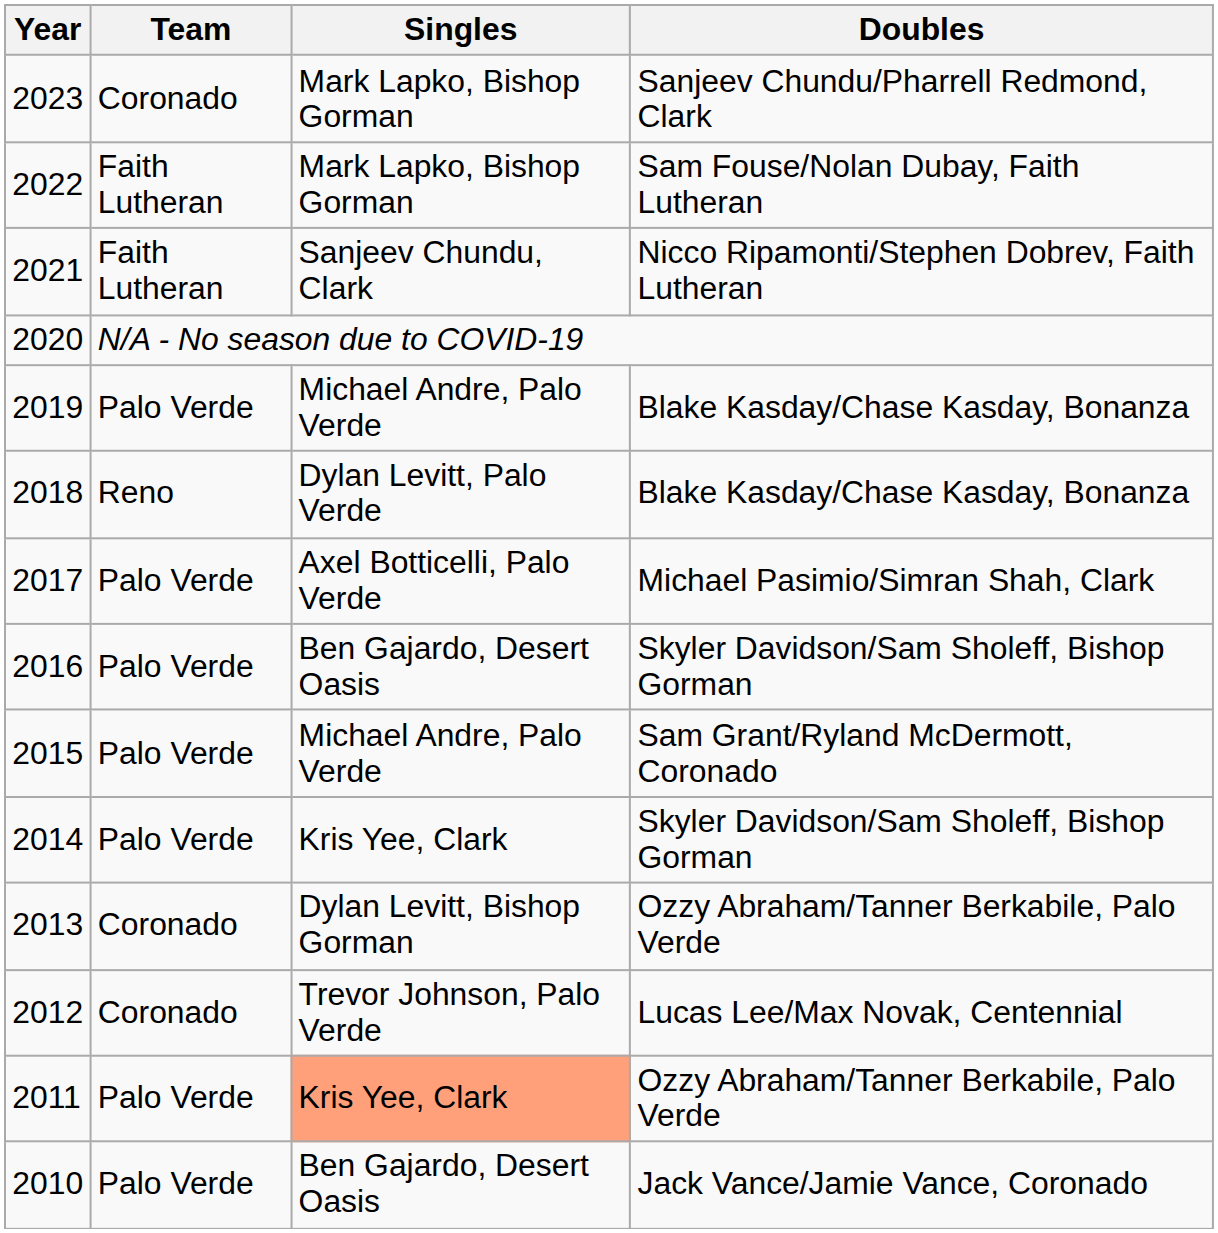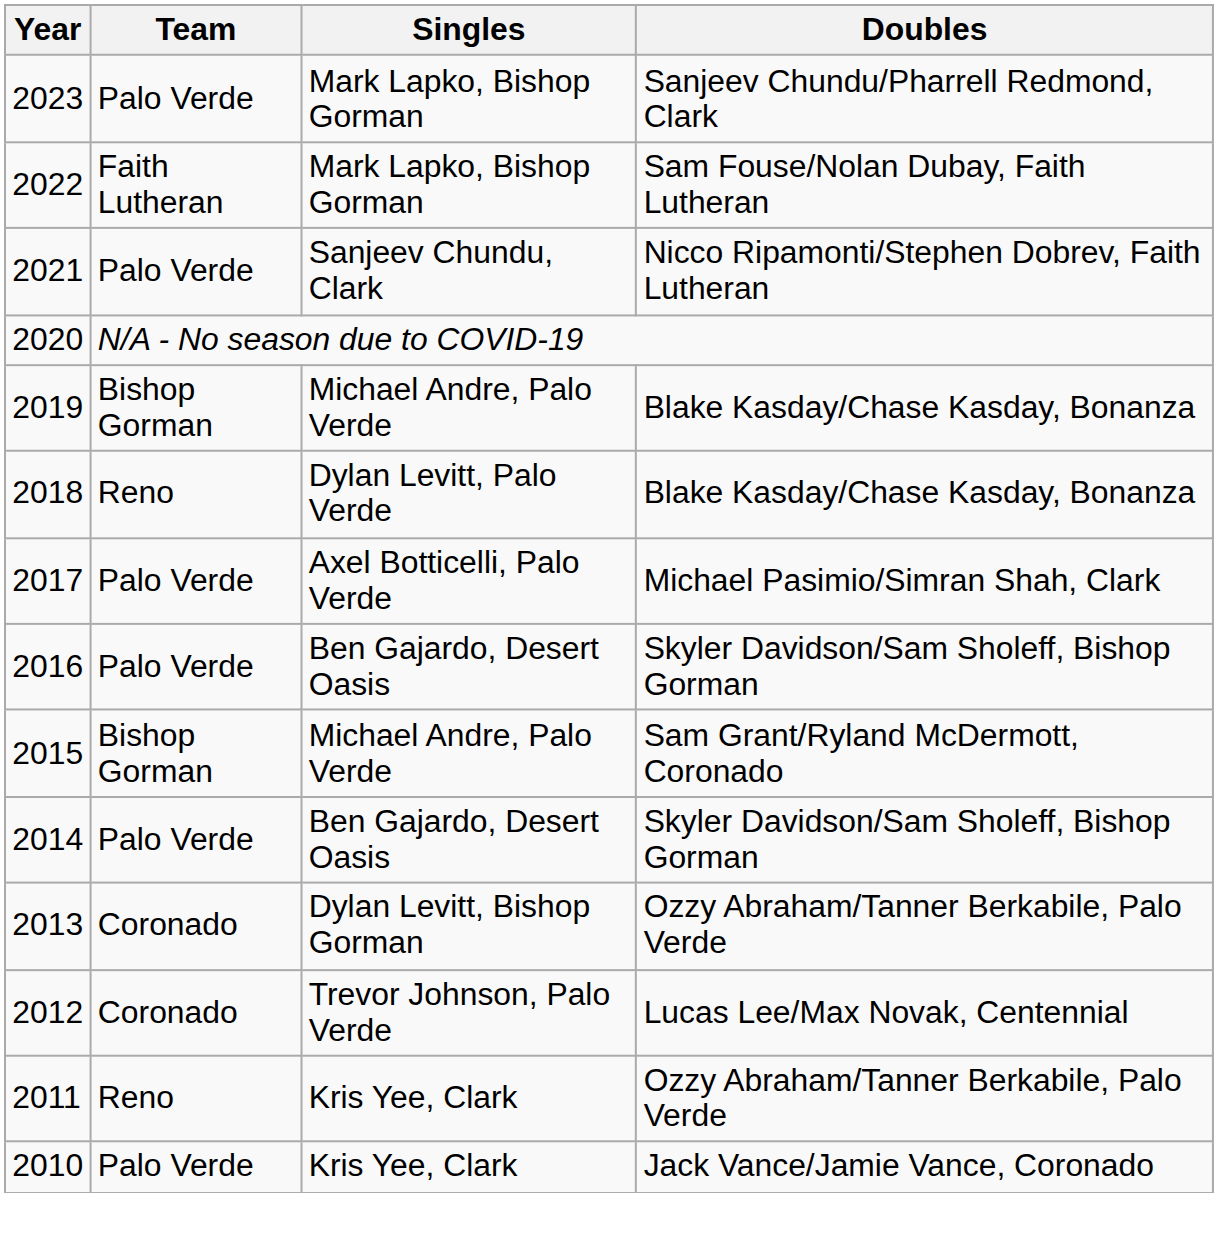 <table class="wikitable">
 <tr>
 <th>Year</th>
 <th>Team</th>
 <th>Singles</th>
 <th>Doubles</th>
 </tr>
 <tr>
 <td>2023</td>
-<td>Coronado</td>
+<td>Palo Verde</td>
 <td>Mark Lapko, Bishop Gorman</td>
 <td>Sanjeev Chundu/Pharrell Redmond, Clark</td>
 </tr>
 <tr>
 <td>2022</td>
 <td>Faith Lutheran</td>
 <td>Mark Lapko, Bishop Gorman</td>
 <td>Sam Fouse/Nolan Dubay, Faith Lutheran</td>
 </tr>
 <tr>
 <td>2021</td>
-<td>Faith Lutheran</td>
+<td>Palo Verde</td>
 <td>Sanjeev Chundu, Clark</td>
 <td>Nicco Ripamonti/Stephen Dobrev, Faith Lutheran</td>
 </tr>
 <tr>
 <td>2020</td>
 <td colspan="3"><em>N/A - No season due to COVID-19</em></td>
 </tr>
 <tr>
 <td>2019</td>
-<td>Palo Verde</td>
+<td>Bishop Gorman</td>
 <td>Michael Andre, Palo Verde</td>
 <td>Blake Kasday/Chase Kasday, Bonanza</td>
 </tr>
 <tr>
 <td>2018</td>
 <td>Reno</td>
 <td>Dylan Levitt, Palo Verde</td>
 <td>Blake Kasday/Chase Kasday, Bonanza</td>
 </tr>
 <tr>
 <td>2017</td>
 <td>Palo Verde</td>
 <td>Axel Botticelli, Palo Verde</td>
 <td>Michael Pasimio/Simran Shah, Clark</td>
 </tr>
 <tr>
 <td>2016</td>
 <td>Palo Verde</td>
 <td>Ben Gajardo, Desert Oasis</td>
 <td>Skyler Davidson/Sam Sholeff, Bishop Gorman</td>
 </tr>
 <tr>
 <td>2015</td>
-<td>Palo Verde</td>
+<td>Bishop Gorman</td>
 <td>Michael Andre, Palo Verde</td>
 <td>Sam Grant/Ryland McDermott, Coronado</td>
 </tr>
 <tr>
 <td>2014</td>
 <td>Palo Verde</td>
-<td>Kris Yee, Clark</td>
+<td>Ben Gajardo, Desert Oasis</td>
 <td>Skyler Davidson/Sam Sholeff, Bishop Gorman</td>
 </tr>
 <tr>
 <td>2013</td>
 <td>Coronado</td>
 <td>Dylan Levitt, Bishop Gorman</td>
 <td>Ozzy Abraham/Tanner Berkabile, Palo Verde</td>
 </tr>
 <tr>
 <td>2012</td>
 <td>Coronado</td>
 <td>Trevor Johnson, Palo Verde</td>
 <td>Lucas Lee/Max Novak, Centennial</td>
 </tr>
 <tr>
 <td>2011</td>
-<td>Palo Verde</td>
-<td style="background: lightsalmon;">Kris Yee, Clark</td>
+<td>Reno</td>
+<td>Kris Yee, Clark</td>
 <td>Ozzy Abraham/Tanner Berkabile, Palo Verde</td>
 </tr>
 <tr>
 <td>2010</td>
 <td>Palo Verde</td>
-<td>Ben Gajardo, Desert Oasis</td>
+<td>Kris Yee, Clark</td>
 <td>Jack Vance/Jamie Vance, Coronado</td>
 </tr>
 </table>
